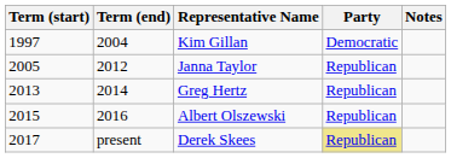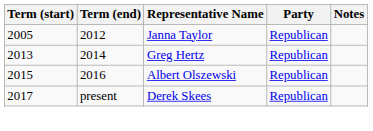 <table class="wikitable sortable">
 <tr>
 <th>Term (start)</th>
 <th>Term (end)</th>
 <th>Representative Name</th>
 <th>Party</th>
 <th>Notes</th>
-</tr>
-<tr>
-<td>1997</td>
-<td>2004</td>
-<td><a href='#'>Kim Gillan</a></td>
-<td><a href='#'>Democratic</a></td>
-<td></td>
 </tr>
 <tr>
 <td>2005</td>
 <td>2012</td>
 <td><a href='#'>Janna Taylor</a></td>
 <td><a href='#'>Republican</a></td>
 <td></td>
 </tr>
 <tr>
 <td>2013</td>
 <td>2014</td>
 <td><a href='#'>Greg Hertz</a></td>
 <td><a href='#'>Republican</a></td>
 <td></td>
 </tr>
 <tr>
 <td>2015</td>
 <td>2016</td>
 <td><a href='#'>Albert Olszewski</a></td>
 <td><a href='#'>Republican</a></td>
 <td></td>
 </tr>
 <tr>
 <td>2017</td>
 <td>present</td>
 <td><a href='#'>Derek Skees</a></td>
-<td style="background: khaki;"><a href='#'>Republican</a></td>
+<td><a href='#'>Republican</a></td>
 <td></td>
 </tr>
 </table>
